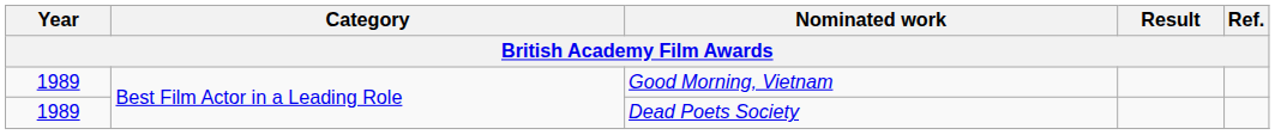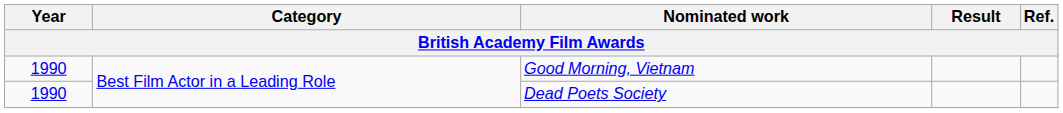 <table class=wikitable>
 <tr>
 <th scope="col" style="width:5em;">Year</th>
 <th scope="col" style="width:26em;">Category</th>
 <th scope="col" style="width:25em;">Nominated work</th>
 <th scope="col" style="width:5em;">Result</th>
 <th>Ref.</th>
 </tr>
 <tr>
 <th colspan=5><a href='#'>British Academy Film Awards</a></th>
 </tr>
 <tr>
-<td style="text-align:center;"><a href='#'>1989</a></td>
+<td style="text-align:center;"><a href='#'>1990</a></td>
 <td rowspan=2><a href='#'>Best Film Actor in a Leading Role</a></td>
 <td><em><a href='#'>Good Morning, Vietnam</a></em></td>
 <td></td>
 <td style="text-align:center;"></td>
 </tr>
 <tr>
-<td style="text-align:center;"><a href='#'>1989</a></td>
+<td style="text-align:center;"><a href='#'>1990</a></td>
 <td><em><a href='#'>Dead Poets Society</a></em></td>
 <td></td>
 <td style="text-align:center;"></td>
 </tr>
 <tr>
 </tr>
 </table>
